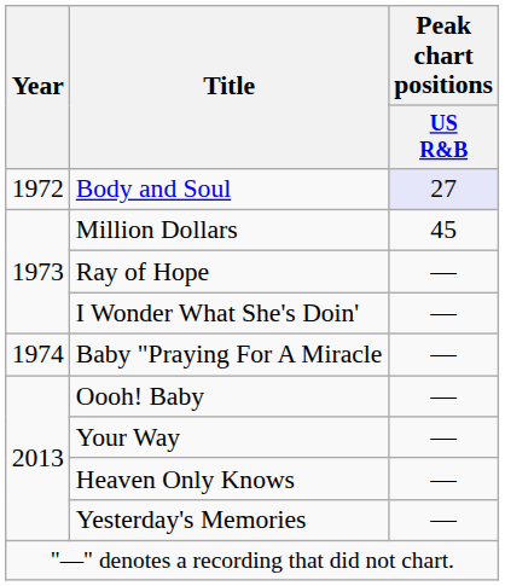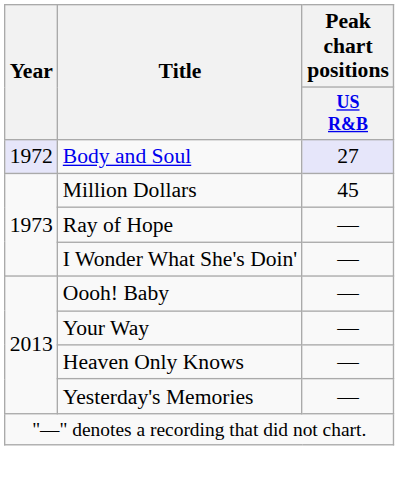 <table class="wikitable" style="text-align:center;">
 <tr>
 <th rowspan="2">Year</th>
 <th rowspan="2">Title</th>
 <th>Peak chart positions</th>
 </tr>
 <tr style="font-size:smaller;">
 <th width="35"><a href='#'>US<br>R&B</a></th>
 </tr>
 <tr>
-<td>1972</td>
+<td style="background: lavender;">1972</td>
 <td align="left"><a href='#'>Body and Soul</a></td>
 <td style="background: lavender;">27</td>
 </tr>
 <tr>
 <td rowspan="3">1973</td>
 <td align="left">Million Dollars</td>
 <td>45</td>
 </tr>
 <tr>
 <td align="left">Ray of Hope</td>
 <td>—</td>
 </tr>
 <tr>
 <td align="left">I Wonder What She's Doin'</td>
-<td>—</td>
-</tr>
-<tr>
-<td>1974</td>
-<td align="left">Baby "Praying For A Miracle</td>
 <td>—</td>
 </tr>
 <tr>
 <td rowspan="4">2013</td>
 <td align="left">Oooh! Baby</td>
 <td>—</td>
 </tr>
 <tr>
 <td align="left">Your Way</td>
 <td>—</td>
 </tr>
 <tr>
 <td align="left">Heaven Only Knows</td>
 <td>—</td>
 </tr>
 <tr>
 <td align="left">Yesterday's Memories</td>
 <td>—</td>
 </tr>
 <tr>
 <td colspan="3" style="font-size:90%">"—" denotes a recording that did not chart.</td>
 </tr>
 </table>
